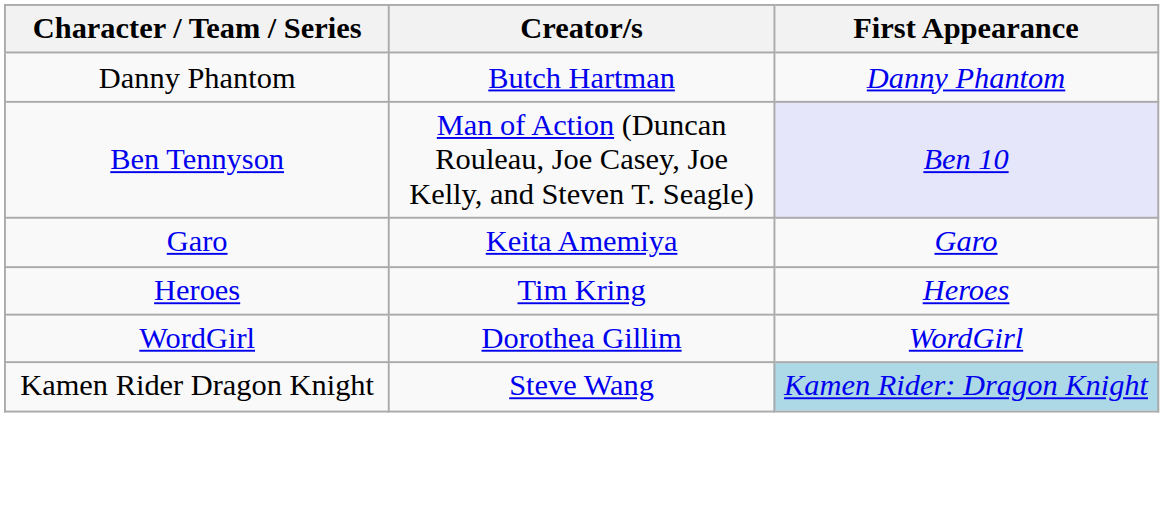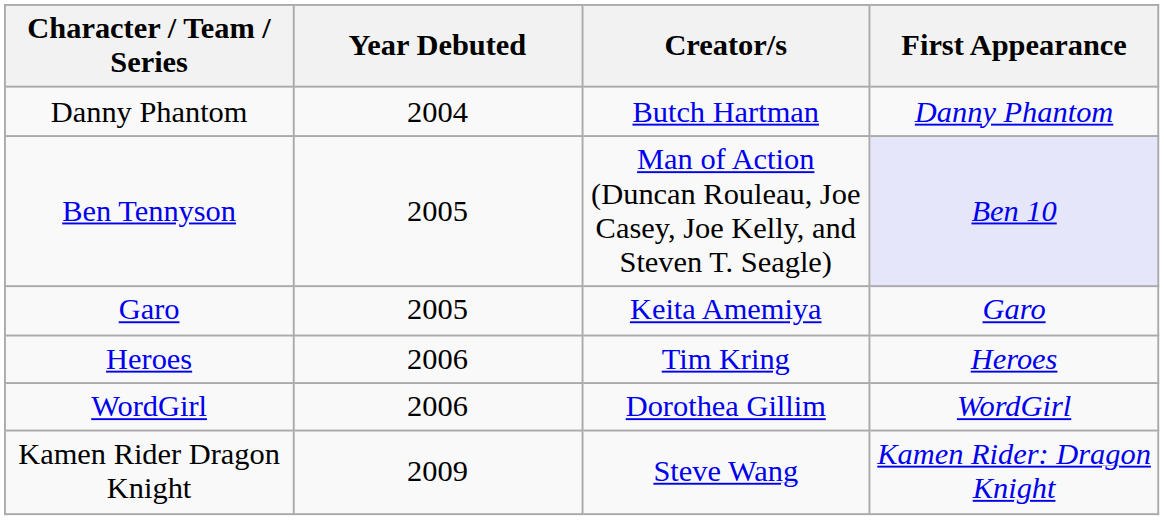 <table class="wikitable" style="text-align:center">
 <tr>
 <th style="width:25%;">Character / Team / Series</th>
+<th style="width:25%;">Year Debuted</th>
 <th style="width:25%;">Creator/s</th>
 <th style="width:25%;">First Appearance</th>
 </tr>
 <tr>
 <td>Danny Phantom</td>
+<td>2004</td>
 <td><a href='#'>Butch Hartman</a></td>
 <td><em><a href='#'>Danny Phantom</a></em></td>
 </tr>
 <tr>
 <td><a href='#'>Ben Tennyson</a></td>
+<td>2005</td>
 <td><a href='#'>Man of Action</a> (Duncan Rouleau, Joe Casey, Joe Kelly, and Steven T. Seagle)</td>
 <td style="background: lavender;"><em><a href='#'>Ben 10</a></em></td>
 </tr>
 <tr>
 <td><a href='#'>Garo</a></td>
+<td>2005</td>
 <td><a href='#'>Keita Amemiya</a></td>
 <td><em><a href='#'>Garo</a></em></td>
 </tr>
 <tr>
 <td><a href='#'>Heroes</a></td>
+<td>2006</td>
 <td><a href='#'>Tim Kring</a></td>
 <td><em><a href='#'>Heroes</a></em></td>
 </tr>
 <tr>
 <td><a href='#'>WordGirl</a></td>
+<td>2006</td>
 <td><a href='#'>Dorothea Gillim</a></td>
 <td><em><a href='#'>WordGirl</a></em></td>
 </tr>
 <tr>
 <td>Kamen Rider Dragon Knight</td>
+<td>2009</td>
 <td><a href='#'>Steve Wang</a></td>
-<td style="background: lightblue;"><em><a href='#'>Kamen Rider: Dragon Knight</a></em></td>
+<td><em><a href='#'>Kamen Rider: Dragon Knight</a></em></td>
 </tr>
 </table>
